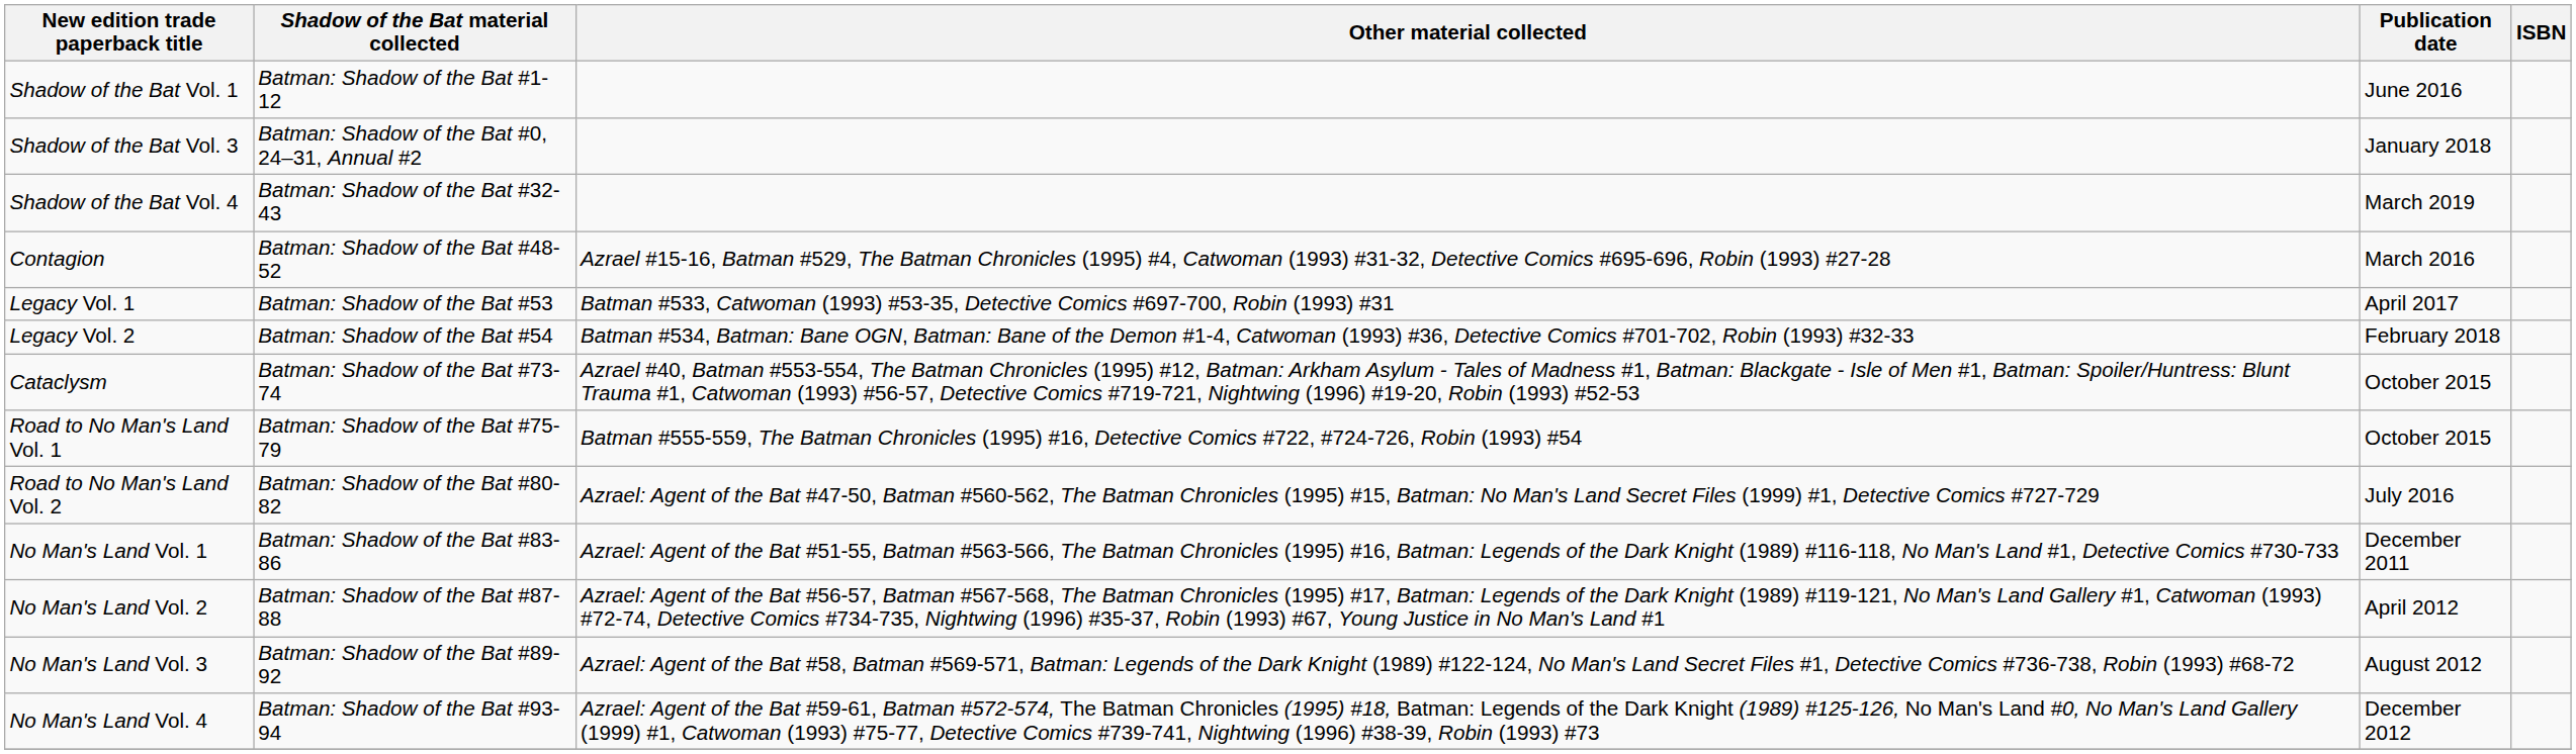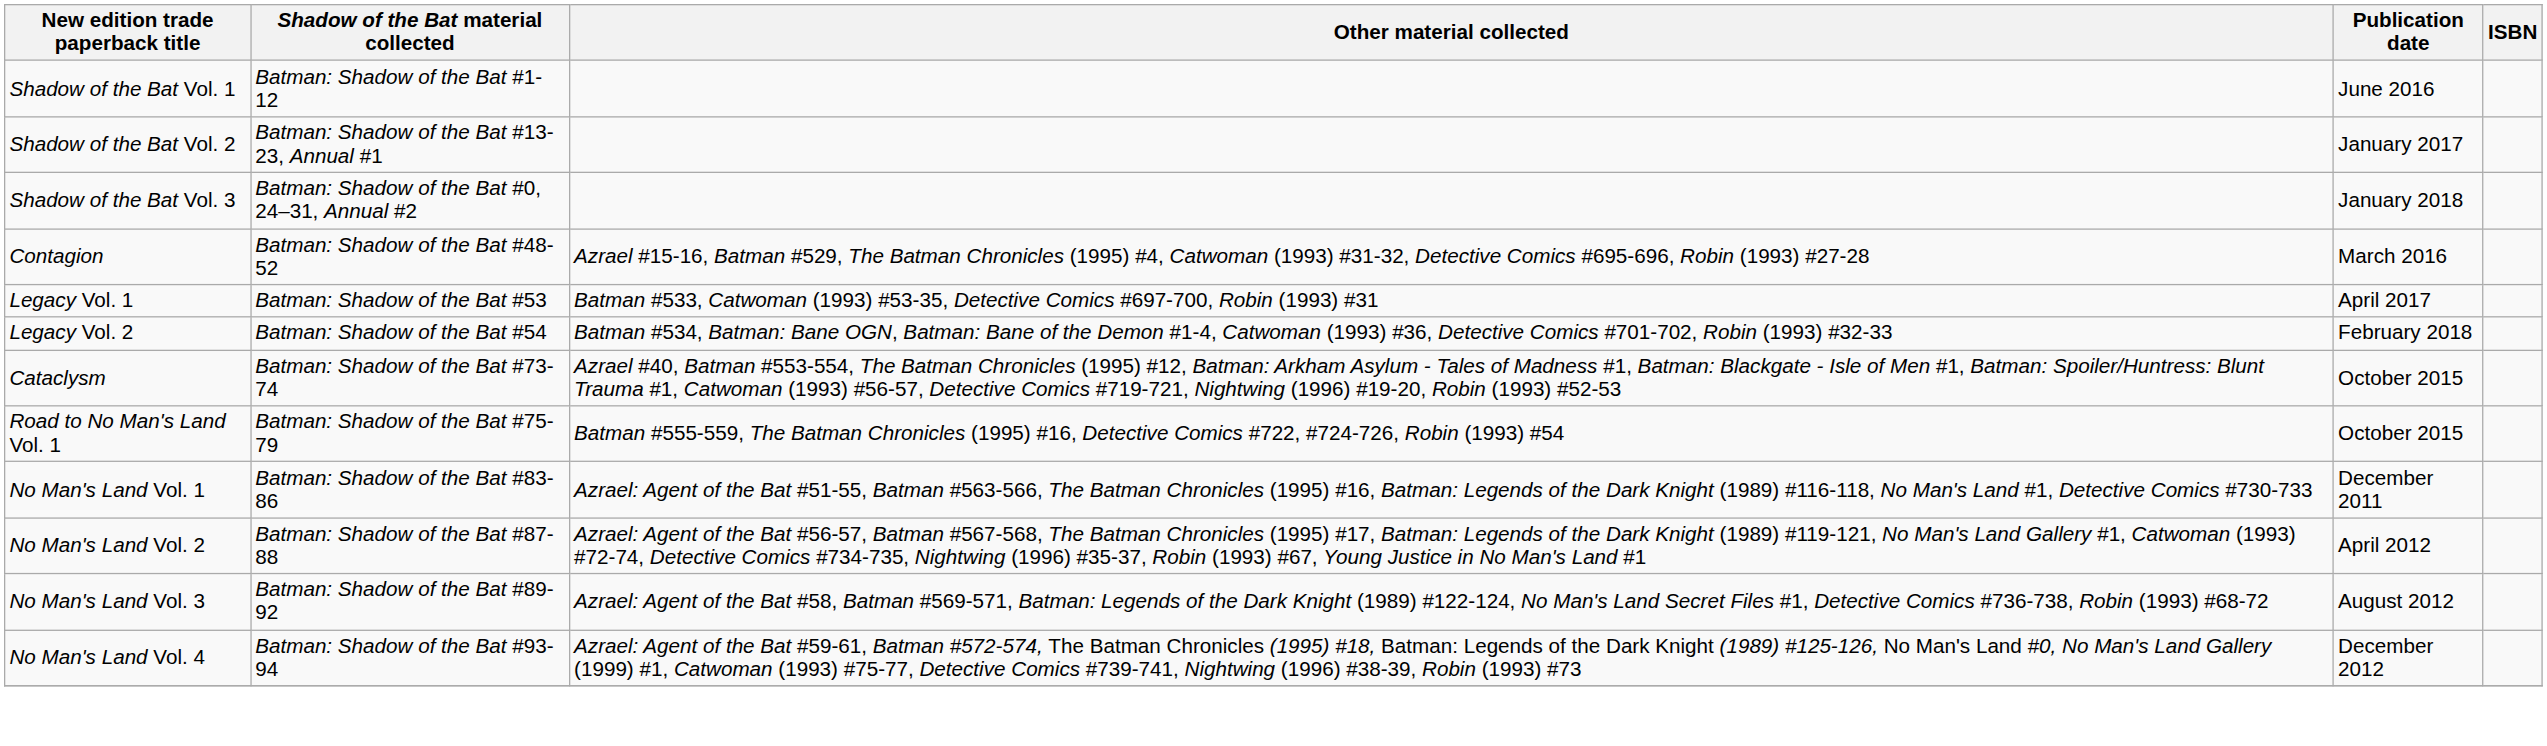 <table class="wikitable">
 <tr>
 <th>New edition trade paperback title</th>
 <th><em>Shadow of the Bat</em> material collected</th>
 <th>Other material collected</th>
 <th>Publication date</th>
 <th>ISBN</th>
 </tr>
 <tr>
 <td><em>Shadow of the Bat</em> Vol. 1</td>
 <td><em>Batman: Shadow of the Bat</em> #1-12</td>
 <td></td>
 <td>June 2016</td>
 <td></td>
 </tr>
 <tr>
+<td><em>Shadow of the Bat</em> Vol. 2</td>
+<td><em>Batman: Shadow of the Bat</em> #13-23, <em>Annual</em> #1</td>
+<td></td>
+<td>January 2017</td>
+<td></td>
+</tr>
+<tr>
 <td><em>Shadow of the Bat</em> Vol. 3</td>
 <td><em>Batman: Shadow of the Bat</em> #0, 24–31, <em>Annual</em> #2</td>
 <td></td>
 <td>January 2018</td>
-<td></td>
-</tr>
-<tr>
-<td><em>Shadow of the Bat</em> Vol. 4</td>
-<td><em>Batman: Shadow of the Bat</em> #32-43</td>
-<td></td>
-<td>March 2019</td>
 <td></td>
 </tr>
 <tr>
 <td><em>Contagion</em></td>
 <td><em>Batman: Shadow of the Bat</em> #48-52</td>
 <td><em>Azrael</em> #15-16, <em>Batman</em> #529, <em>The Batman Chronicles</em> (1995) #4, <em>Catwoman</em> (1993) #31-32, <em>Detective Comics</em> #695-696, <em>Robin</em> (1993) #27-28</td>
 <td>March 2016</td>
 <td></td>
 </tr>
 <tr>
 <td><em>Legacy</em> Vol. 1</td>
 <td><em>Batman: Shadow of the Bat</em> #53</td>
 <td><em>Batman</em> #533, <em>Catwoman</em> (1993) #53-35, <em>Detective Comics</em> #697-700, <em>Robin</em> (1993) #31</td>
 <td>April 2017</td>
 <td></td>
 </tr>
 <tr>
 <td><em>Legacy</em> Vol. 2</td>
 <td><em>Batman: Shadow of the Bat</em> #54</td>
 <td><em>Batman</em> #534, <em>Batman: Bane OGN</em>, <em>Batman: Bane of the Demon</em> #1-4, <em>Catwoman</em> (1993) #36, <em>Detective Comics</em> #701-702, <em>Robin</em> (1993) #32-33</td>
 <td>February 2018</td>
 <td></td>
 </tr>
 <tr>
 <td><em>Cataclysm</em></td>
 <td><em>Batman: Shadow of the Bat</em> #73-74</td>
 <td><em>Azrael</em> #40, <em>Batman</em> #553-554, <em>The Batman Chronicles</em> (1995) #12, <em>Batman: Arkham Asylum - Tales of Madness</em> #1, <em>Batman: Blackgate - Isle of Men</em> #1, <em>Batman: Spoiler/Huntress: Blunt Trauma</em> #1, <em>Catwoman</em> (1993) #56-57, <em>Detective Comics</em> #719-721, <em>Nightwing</em> (1996) #19-20, <em>Robin</em> (1993) #52-53</td>
 <td>October 2015</td>
 <td></td>
 </tr>
 <tr>
 <td><em>Road to No Man's Land</em> Vol. 1</td>
 <td><em>Batman: Shadow of the Bat</em> #75-79</td>
 <td><em>Batman</em> #555-559, <em>The Batman Chronicles</em> (1995) #16, <em>Detective Comics</em> #722, #724-726, <em>Robin</em> (1993) #54</td>
 <td>October 2015</td>
 <td></td>
 </tr>
 <tr>
-<td><em>Road to No Man's Land</em> Vol. 2</td>
-<td><em>Batman: Shadow of the Bat</em> #80-82</td>
-<td><em>Azrael: Agent of the Bat</em> #47-50, <em>Batman</em> #560-562, <em>The Batman Chronicles</em> (1995) #15, <em>Batman: No Man's Land Secret Files</em> (1999) #1, <em>Detective Comics</em> #727-729</td>
-<td>July 2016</td>
-<td></td>
-</tr>
-<tr>
 <td><em>No Man's Land</em> Vol. 1</td>
 <td><em>Batman: Shadow of the Bat</em> #83-86</td>
 <td><em>Azrael: Agent of the Bat</em> #51-55, <em>Batman</em> #563-566, <em>The Batman Chronicles</em> (1995) #16, <em>Batman: Legends of the Dark Knight</em> (1989) #116-118, <em>No Man's Land</em> #1, <em>Detective Comics</em> #730-733</td>
 <td>December 2011</td>
 <td></td>
 </tr>
 <tr>
 <td><em>No Man's Land</em> Vol. 2</td>
 <td><em>Batman: Shadow of the Bat</em> #87-88</td>
 <td><em>Azrael: Agent of the Bat</em> #56-57, <em>Batman</em> #567-568, <em>The Batman Chronicles</em> (1995) #17, <em>Batman: Legends of the Dark Knight</em> (1989) #119-121, <em>No Man's Land Gallery</em> #1, <em>Catwoman</em> (1993) #72-74, <em>Detective Comics</em> #734-735, <em>Nightwing</em> (1996) #35-37, <em>Robin</em> (1993) #67, <em>Young Justice in No Man's Land</em> #1</td>
 <td>April 2012</td>
 <td></td>
 </tr>
 <tr>
 <td><em>No Man's Land</em> Vol. 3</td>
 <td><em>Batman: Shadow of the Bat</em> #89-92</td>
 <td><em>Azrael: Agent of the Bat</em> #58, <em>Batman</em> #569-571, <em>Batman: Legends of the Dark Knight</em> (1989) #122-124, <em>No Man's Land Secret Files</em> #1, <em>Detective Comics</em> #736-738, <em>Robin</em> (1993) #68-72</td>
 <td>August 2012</td>
 <td></td>
 </tr>
 <tr>
 <td><em>No Man's Land</em> Vol. 4</td>
 <td><em>Batman: Shadow of the Bat</em> #93-94</td>
 <td><em>Azrael: Agent of the Bat</em> #59-61, <em>Batman #572-574, </em>The Batman Chronicles<em> (1995) #18, </em>Batman: Legends of the Dark Knight<em> (1989) #125-126, </em>No Man's Land<em> #0, </em> <em>No Man's Land Gallery</em> (1999) #1, <em>Catwoman</em> (1993) #75-77, <em>Detective Comics</em> #739-741, <em>Nightwing</em> (1996) #38-39, <em>Robin</em> (1993) #73</td>
 <td>December 2012</td>
 <td></td>
 </tr>
 <tr>
 </tr>
 </table>
